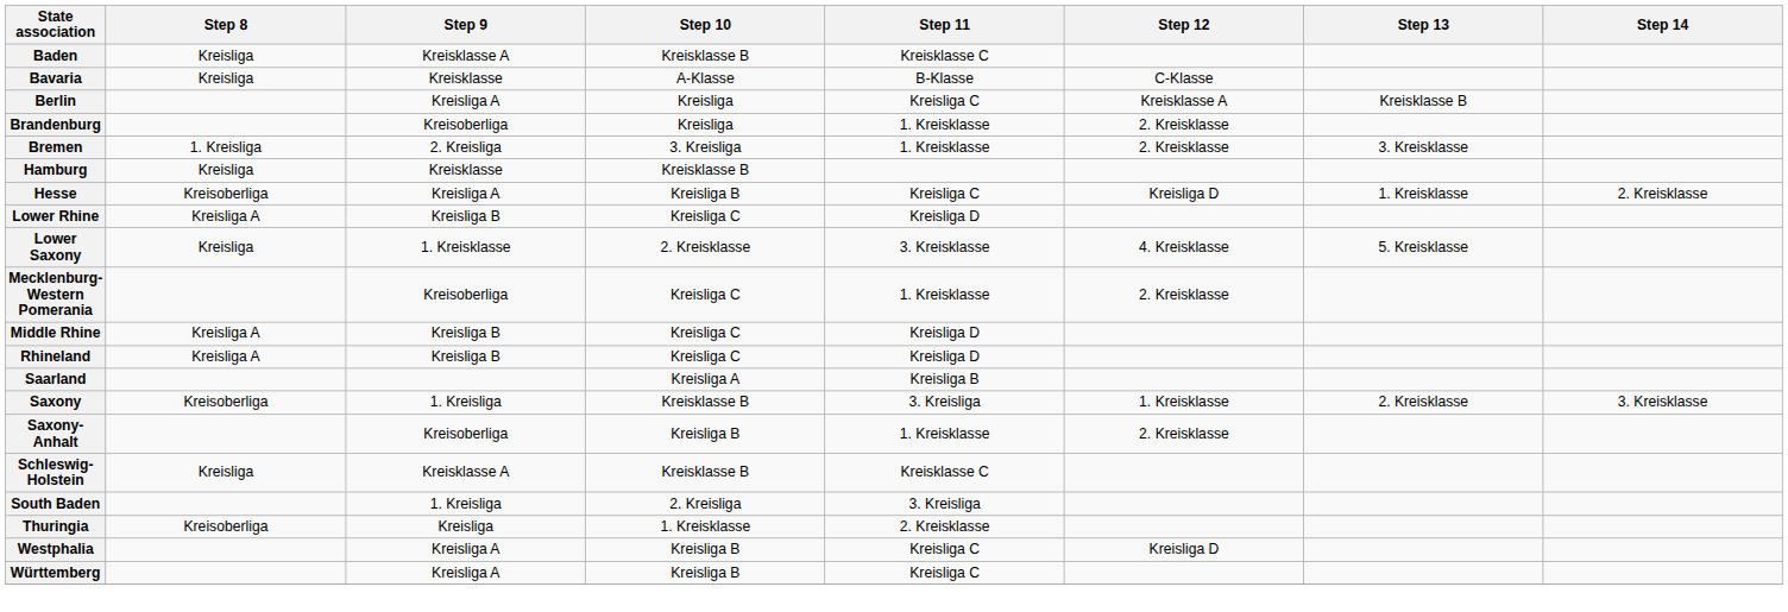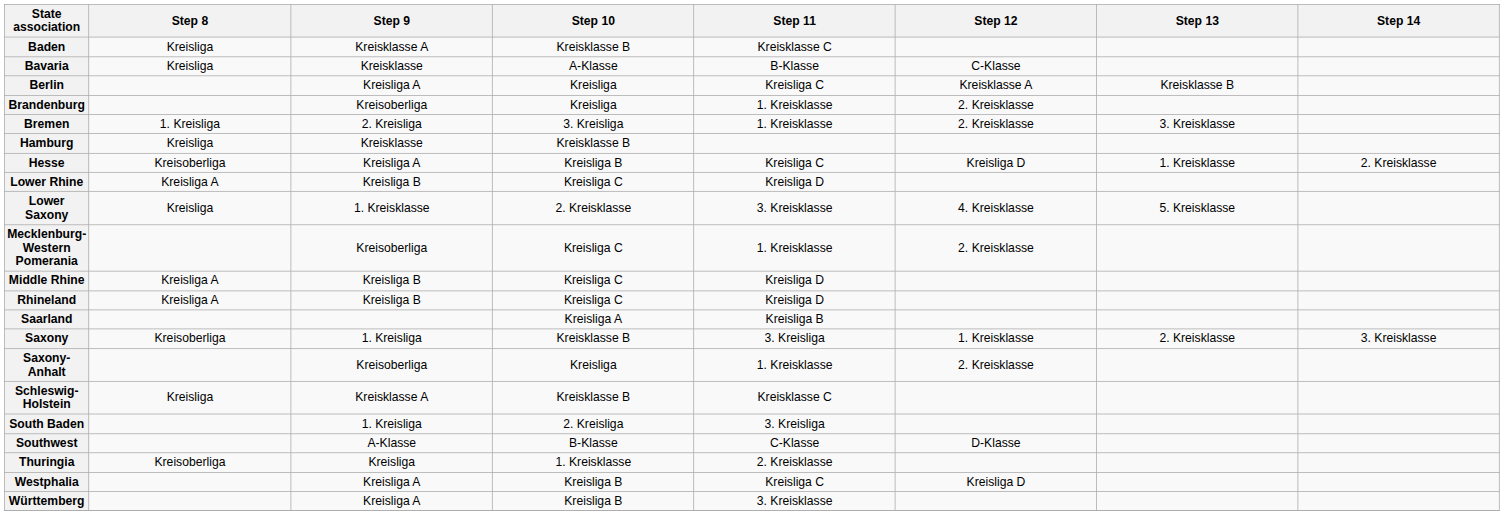 <table class="wikitable" style="text-align:center">
 <tr>
 <th>State association</th>
 <th width="14%">Step 8</th>
 <th width="14%">Step 9</th>
 <th width="14%">Step 10</th>
 <th width="14%">Step 11</th>
 <th width="14%">Step 12</th>
 <th width="14%">Step 13</th>
 <th width="14%">Step 14</th>
 </tr>
 <tr>
 <th>Baden</th>
 <td>Kreisliga</td>
 <td>Kreisklasse A</td>
 <td>Kreisklasse B</td>
 <td>Kreisklasse C</td>
 <td></td>
 <td></td>
 <td></td>
 </tr>
 <tr>
 <th>Bavaria</th>
 <td>Kreisliga</td>
 <td>Kreisklasse</td>
 <td>A-Klasse</td>
 <td>B-Klasse</td>
 <td>C-Klasse</td>
 <td></td>
 <td></td>
 </tr>
 <tr>
 <th>Berlin</th>
 <td></td>
 <td>Kreisliga A</td>
 <td>Kreisliga</td>
 <td>Kreisliga C</td>
 <td>Kreisklasse A</td>
 <td>Kreisklasse B</td>
 <td></td>
 </tr>
 <tr>
 <th>Brandenburg</th>
 <td></td>
 <td>Kreisoberliga</td>
 <td>Kreisliga</td>
 <td>1. Kreisklasse</td>
 <td>2. Kreisklasse</td>
 <td></td>
 <td></td>
 </tr>
 <tr>
 <th>Bremen</th>
 <td>1. Kreisliga</td>
 <td>2. Kreisliga</td>
 <td>3. Kreisliga</td>
 <td>1. Kreisklasse</td>
 <td>2. Kreisklasse</td>
 <td>3. Kreisklasse</td>
 <td></td>
 </tr>
 <tr>
 <th>Hamburg</th>
 <td>Kreisliga</td>
 <td>Kreisklasse</td>
 <td>Kreisklasse B</td>
 <td></td>
 <td></td>
 <td></td>
 <td></td>
 </tr>
 <tr>
 <th>Hesse</th>
 <td>Kreisoberliga</td>
 <td>Kreisliga A</td>
 <td>Kreisliga B</td>
 <td>Kreisliga C</td>
 <td>Kreisliga D</td>
 <td>1. Kreisklasse</td>
 <td>2. Kreisklasse</td>
 </tr>
 <tr>
 <th>Lower Rhine</th>
 <td>Kreisliga A</td>
 <td>Kreisliga B</td>
 <td>Kreisliga C</td>
 <td>Kreisliga D</td>
 <td></td>
 <td></td>
 <td></td>
 </tr>
 <tr>
 <th>Lower Saxony</th>
 <td>Kreisliga</td>
 <td>1. Kreisklasse</td>
 <td>2. Kreisklasse</td>
 <td>3. Kreisklasse</td>
 <td>4. Kreisklasse</td>
 <td>5. Kreisklasse</td>
 <td></td>
 </tr>
 <tr>
 <th>Mecklenburg-Western Pomerania</th>
 <td></td>
 <td>Kreisoberliga</td>
 <td>Kreisliga C</td>
 <td>1. Kreisklasse</td>
 <td>2. Kreisklasse</td>
 <td></td>
 <td></td>
 </tr>
 <tr>
 <th>Middle Rhine</th>
 <td>Kreisliga A</td>
 <td>Kreisliga B</td>
 <td>Kreisliga C</td>
 <td>Kreisliga D</td>
 <td></td>
 <td></td>
 <td></td>
 </tr>
 <tr>
 <th>Rhineland</th>
 <td>Kreisliga A</td>
 <td>Kreisliga B</td>
 <td>Kreisliga C</td>
 <td>Kreisliga D</td>
 <td></td>
 <td></td>
 <td></td>
 </tr>
 <tr>
 <th>Saarland</th>
 <td></td>
 <td></td>
 <td>Kreisliga A</td>
 <td>Kreisliga B</td>
 <td></td>
 <td></td>
 <td></td>
 </tr>
 <tr>
 <th>Saxony</th>
 <td>Kreisoberliga</td>
 <td>1. Kreisliga</td>
 <td>Kreisklasse B</td>
 <td>3. Kreisliga</td>
 <td>1. Kreisklasse</td>
 <td>2. Kreisklasse</td>
 <td>3. Kreisklasse</td>
 </tr>
 <tr>
 <th>Saxony-Anhalt</th>
 <td></td>
 <td>Kreisoberliga</td>
-<td>Kreisliga B</td>
+<td>Kreisliga</td>
 <td>1. Kreisklasse</td>
 <td>2. Kreisklasse</td>
 <td></td>
 <td></td>
 </tr>
 <tr>
 <th>Schleswig-Holstein</th>
 <td>Kreisliga</td>
 <td>Kreisklasse A</td>
 <td>Kreisklasse B</td>
 <td>Kreisklasse C</td>
 <td></td>
 <td></td>
 <td></td>
 </tr>
 <tr>
 <th>South Baden</th>
 <td></td>
 <td>1. Kreisliga</td>
 <td>2. Kreisliga</td>
 <td>3. Kreisliga</td>
 <td></td>
+<td></td>
+<td></td>
+</tr>
+<tr>
+<th>Southwest</th>
+<td></td>
+<td>A-Klasse</td>
+<td>B-Klasse</td>
+<td>C-Klasse</td>
+<td>D-Klasse</td>
 <td></td>
 <td></td>
 </tr>
 <tr>
 <th>Thuringia</th>
 <td>Kreisoberliga</td>
 <td>Kreisliga</td>
 <td>1. Kreisklasse</td>
 <td>2. Kreisklasse</td>
 <td></td>
 <td></td>
 <td></td>
 </tr>
 <tr>
 <th>Westphalia</th>
 <td></td>
 <td>Kreisliga A</td>
 <td>Kreisliga B</td>
 <td>Kreisliga C</td>
 <td>Kreisliga D</td>
 <td></td>
 <td></td>
 </tr>
 <tr>
 <th>Württemberg</th>
 <td></td>
 <td>Kreisliga A</td>
 <td>Kreisliga B</td>
-<td>Kreisliga C</td>
+<td>3. Kreisklasse</td>
 <td></td>
 <td></td>
 <td></td>
 </tr>
 <tr>
 </tr>
 </table>
